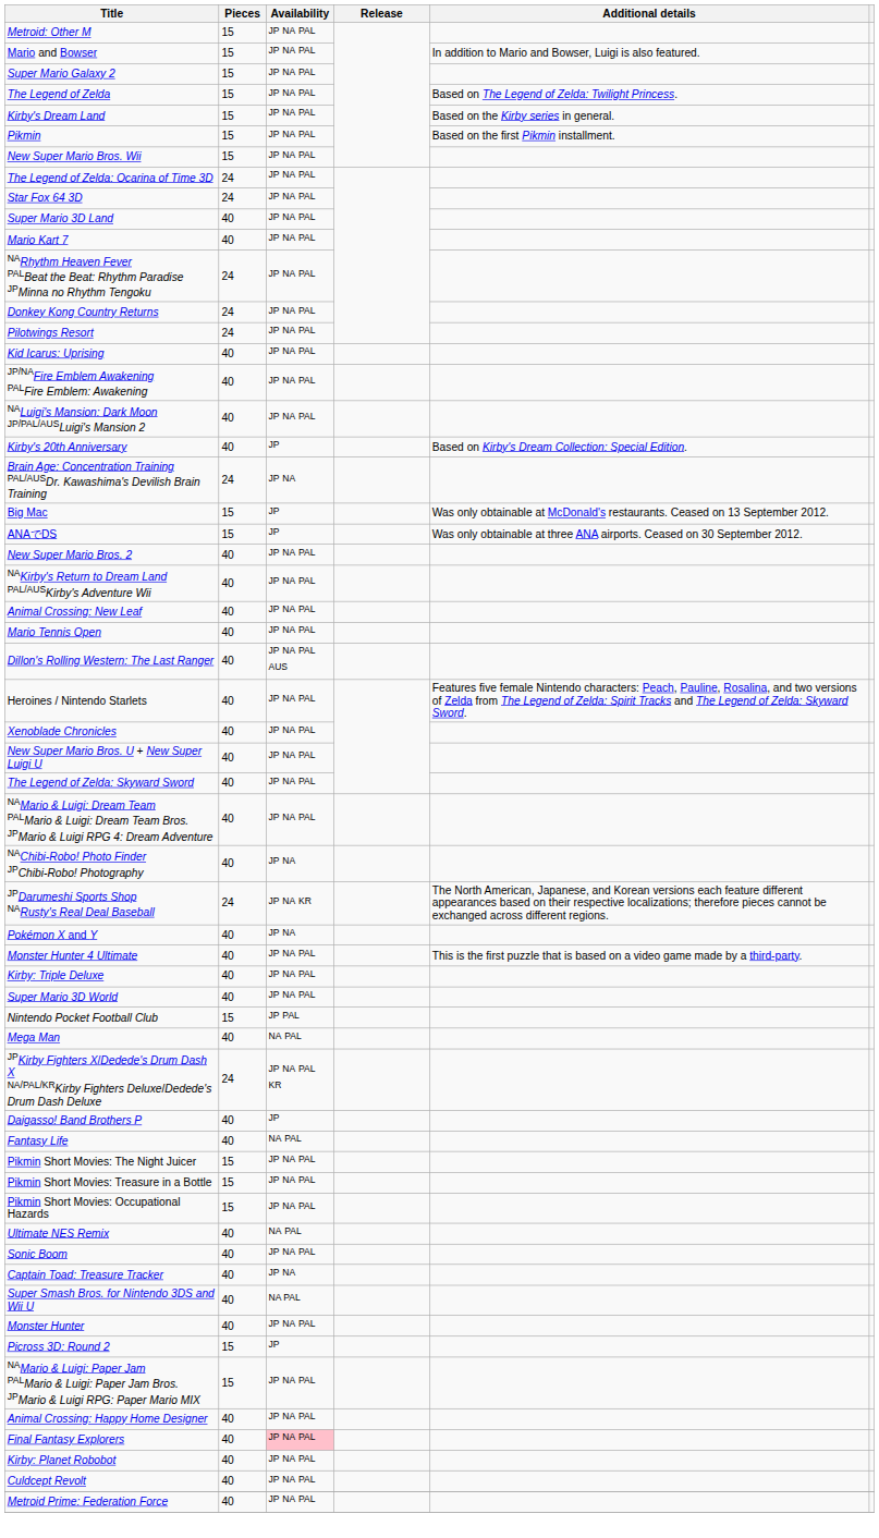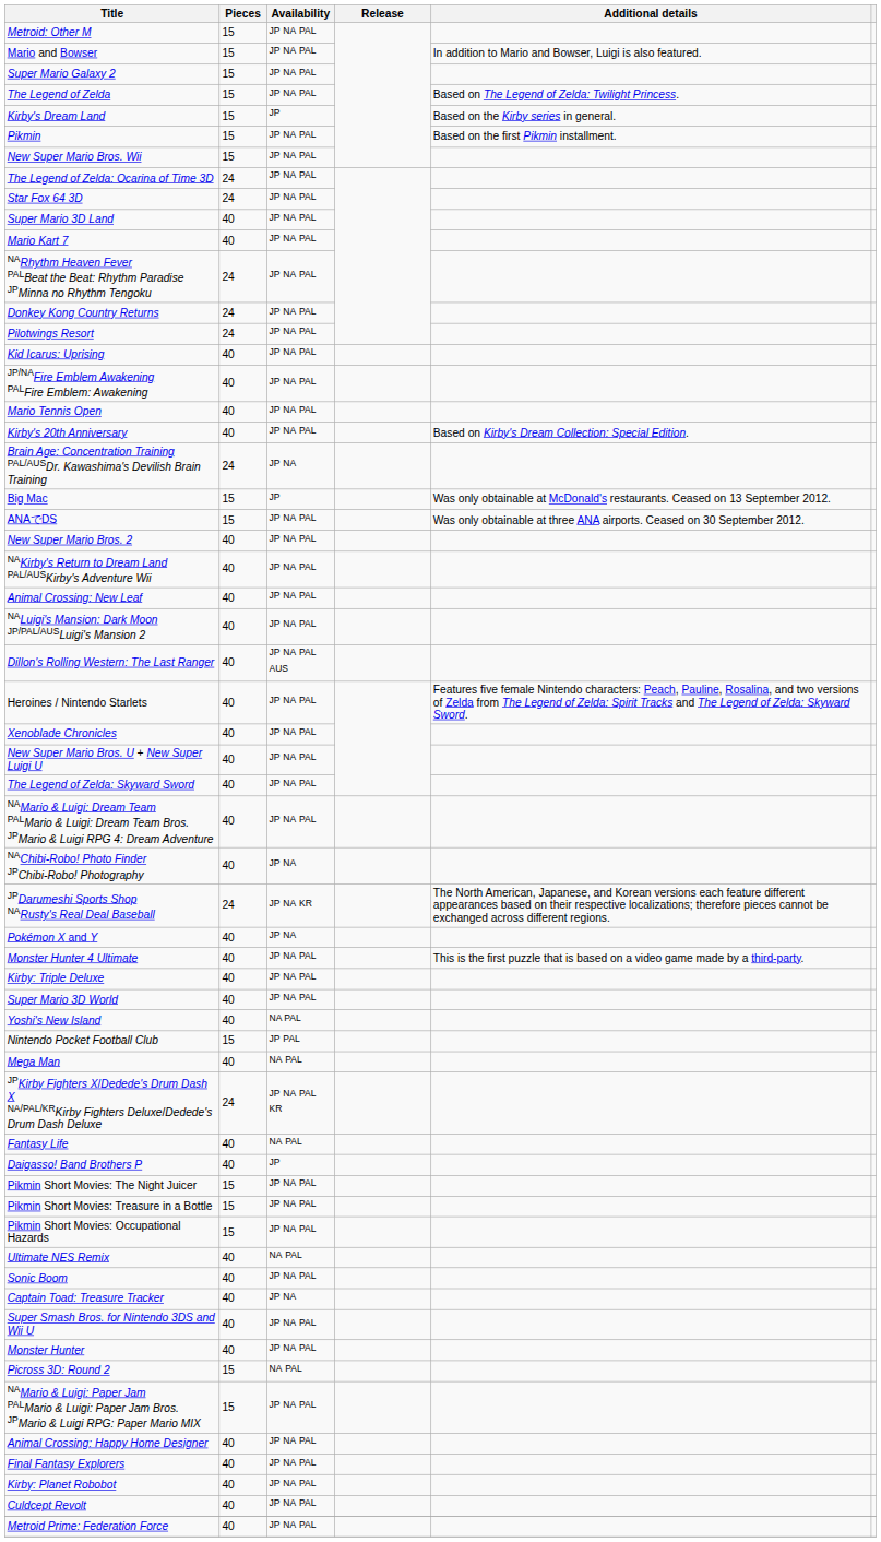 <table class="wikitable">
 <tr>
 <th style="width:300px;">Title</th>
 <th style="width:60px;">Pieces</th>
 <th style="width:90px;">Availability</th>
 <th style="width:130px;">Release</th>
 <th>Additional details</th>
 <th></th>
 </tr>
 <tr>
 <td><em><a href='#'>Metroid: Other M</a></em></td>
 <td>15</td>
 <td><sup>JP</sup> <sup>NA</sup> <sup>PAL</sup></td>
 <td rowspan="7"></td>
 <td></td>
 <td></td>
 </tr>
 <tr>
 <td><a href='#'>Mario</a> and <a href='#'>Bowser</a></td>
 <td>15</td>
 <td><sup>JP</sup> <sup>NA</sup> <sup>PAL</sup></td>
 <td>In addition to Mario and Bowser, Luigi is also featured.</td>
 <td></td>
 </tr>
 <tr>
 <td><em><a href='#'>Super Mario Galaxy 2</a></em></td>
 <td>15</td>
 <td><sup>JP</sup> <sup>NA</sup> <sup>PAL</sup></td>
 <td></td>
 <td></td>
 </tr>
 <tr>
 <td><em><a href='#'>The Legend of Zelda</a></em></td>
 <td>15</td>
 <td><sup>JP</sup> <sup>NA</sup> <sup>PAL</sup></td>
 <td>Based on <em><a href='#'>The Legend of Zelda: Twilight Princess</a></em>.</td>
 <td></td>
 </tr>
 <tr>
 <td><em><a href='#'>Kirby's Dream Land</a></em></td>
 <td>15</td>
-<td><sup>JP</sup> <sup>NA</sup> <sup>PAL</sup></td>
+<td><sup>JP</sup></td>
 <td>Based on the <em><a href='#'>Kirby series</a></em> in general.</td>
 <td></td>
 </tr>
 <tr>
 <td><em><a href='#'>Pikmin</a></em></td>
 <td>15</td>
 <td><sup>JP</sup> <sup>NA</sup> <sup>PAL</sup></td>
 <td>Based on the first <em><a href='#'>Pikmin</a></em> installment.</td>
 <td></td>
 </tr>
 <tr>
 <td><em><a href='#'>New Super Mario Bros. Wii</a></em></td>
 <td>15</td>
 <td><sup>JP</sup> <sup>NA</sup> <sup>PAL</sup></td>
 <td></td>
 <td></td>
 </tr>
 <tr>
 <td><em><a href='#'>The Legend of Zelda: Ocarina of Time 3D</a></em></td>
 <td>24</td>
 <td><sup>JP</sup> <sup>NA</sup> <sup>PAL</sup></td>
 <td rowspan="7"></td>
 <td></td>
 <td></td>
 </tr>
 <tr>
 <td><em><a href='#'>Star Fox 64 3D</a></em></td>
 <td>24</td>
 <td><sup>JP</sup> <sup>NA</sup> <sup>PAL</sup></td>
 <td></td>
 <td></td>
 </tr>
 <tr>
 <td><em><a href='#'>Super Mario 3D Land</a></em></td>
 <td>40</td>
 <td><sup>JP</sup> <sup>NA</sup> <sup>PAL</sup></td>
 <td></td>
 <td></td>
 </tr>
 <tr>
 <td><em><a href='#'>Mario Kart 7</a></em></td>
 <td>40</td>
 <td><sup>JP</sup> <sup>NA</sup> <sup>PAL</sup></td>
 <td></td>
 <td></td>
 </tr>
 <tr>
 <td><sup>NA</sup><em><a href='#'>Rhythm Heaven Fever</a></em><br><sup>PAL</sup><em>Beat the Beat: Rhythm Paradise</em><br><sup>JP</sup><em>Minna no Rhythm Tengoku</em></td>
 <td>24</td>
 <td><sup>JP</sup> <sup>NA</sup> <sup>PAL</sup></td>
 <td></td>
 <td></td>
 </tr>
 <tr>
 <td><em><a href='#'>Donkey Kong Country Returns</a></em></td>
 <td>24</td>
 <td><sup>JP</sup> <sup>NA</sup> <sup>PAL</sup></td>
 <td></td>
 <td></td>
 </tr>
 <tr>
 <td><em><a href='#'>Pilotwings Resort</a></em></td>
 <td>24</td>
 <td><sup>JP</sup> <sup>NA</sup> <sup>PAL</sup></td>
 <td></td>
 <td></td>
 </tr>
 <tr>
 <td><em><a href='#'>Kid Icarus: Uprising</a></em></td>
 <td>40</td>
 <td><sup>JP</sup> <sup>NA</sup> <sup>PAL</sup></td>
 <td></td>
 <td></td>
 <td></td>
 </tr>
 <tr>
 <td><sup>JP/NA</sup><em><a href='#'>Fire Emblem Awakening</a></em><br><sup>PAL</sup><em>Fire Emblem: Awakening</em></td>
 <td>40</td>
 <td><sup>JP</sup> <sup>NA</sup> <sup>PAL</sup></td>
 <td></td>
 <td></td>
 <td></td>
 </tr>
 <tr>
-<td><sup>NA</sup><em><a href='#'>Luigi's Mansion: Dark Moon</a></em><br><sup>JP/PAL/AUS</sup><em>Luigi's Mansion 2</em></td>
+<td><em><a href='#'>Mario Tennis Open</a></em></td>
 <td>40</td>
 <td><sup>JP</sup> <sup>NA</sup> <sup>PAL</sup></td>
 <td></td>
 <td></td>
 <td></td>
 </tr>
 <tr>
 <td><em><a href='#'>Kirby's 20th Anniversary</a></em></td>
 <td>40</td>
-<td><sup>JP</sup></td>
+<td><sup>JP</sup> <sup>NA</sup> <sup>PAL</sup></td>
 <td></td>
 <td>Based on <em><a href='#'>Kirby's Dream Collection: Special Edition</a></em>.</td>
 <td></td>
 </tr>
 <tr>
 <td><em><a href='#'>Brain Age: Concentration Training</a></em><br><sup>PAL/AUS</sup><em>Dr. Kawashima's Devilish Brain Training</em></td>
 <td>24</td>
 <td><sup>JP</sup> <sup>NA</sup></td>
 <td></td>
 <td></td>
 <td></td>
 </tr>
 <tr>
 <td><a href='#'>Big Mac</a></td>
 <td>15</td>
 <td><sup>JP</sup></td>
 <td></td>
 <td>Was only obtainable at <a href='#'>McDonald's</a> restaurants. Ceased on 13 September 2012.</td>
 <td></td>
 </tr>
 <tr>
 <td><a href='#'>ANAでDS</a></td>
 <td>15</td>
-<td><sup>JP</sup></td>
+<td><sup>JP</sup> <sup>NA</sup> <sup>PAL</sup></td>
 <td></td>
 <td>Was only obtainable at three <a href='#'>ANA</a> airports. Ceased on 30 September 2012.</td>
 <td></td>
 </tr>
 <tr>
 <td><em><a href='#'>New Super Mario Bros. 2</a></em></td>
 <td>40</td>
 <td><sup>JP</sup> <sup>NA</sup> <sup>PAL</sup></td>
 <td></td>
 <td></td>
 <td></td>
 </tr>
 <tr>
 <td><sup>NA</sup><em><a href='#'>Kirby's Return to Dream Land</a></em><br><sup>PAL/AUS</sup><em>Kirby's Adventure Wii</em></td>
 <td>40</td>
 <td><sup>JP</sup> <sup>NA</sup> <sup>PAL</sup></td>
 <td></td>
 <td></td>
 <td></td>
 </tr>
 <tr>
 <td><em><a href='#'>Animal Crossing: New Leaf</a></em></td>
 <td>40</td>
 <td><sup>JP</sup> <sup>NA</sup> <sup>PAL</sup></td>
 <td></td>
 <td></td>
 <td></td>
 </tr>
 <tr>
-<td><em><a href='#'>Mario Tennis Open</a></em></td>
+<td><sup>NA</sup><em><a href='#'>Luigi's Mansion: Dark Moon</a></em><br><sup>JP/PAL/AUS</sup><em>Luigi's Mansion 2</em></td>
 <td>40</td>
 <td><sup>JP</sup> <sup>NA</sup> <sup>PAL</sup></td>
 <td></td>
 <td></td>
 <td></td>
 </tr>
 <tr>
 <td><em><a href='#'>Dillon's Rolling Western: The Last Ranger</a></em></td>
 <td>40</td>
 <td><sup>JP</sup> <sup>NA</sup> <sup>PAL</sup> <sup>AUS</sup></td>
 <td></td>
 <td></td>
 <td></td>
 </tr>
 <tr>
 <td>Heroines / Nintendo Starlets</td>
 <td>40</td>
 <td><sup>JP</sup> <sup>NA</sup> <sup>PAL</sup></td>
 <td rowspan="4"></td>
 <td>Features five female Nintendo characters: <a href='#'>Peach</a>, <a href='#'>Pauline</a>, <a href='#'>Rosalina</a>, and two versions of <a href='#'>Zelda</a> from <em><a href='#'>The Legend of Zelda: Spirit Tracks</a></em> and <em><a href='#'>The Legend of Zelda: Skyward Sword</a></em>.</td>
 <td></td>
 </tr>
 <tr>
 <td><em><a href='#'>Xenoblade Chronicles</a></em></td>
 <td>40</td>
 <td><sup>JP</sup> <sup>NA</sup> <sup>PAL</sup></td>
 <td></td>
 <td></td>
 </tr>
 <tr>
 <td><em><a href='#'>New Super Mario Bros. U</a></em> + <em><a href='#'>New Super Luigi U</a></em></td>
 <td>40</td>
 <td><sup>JP</sup> <sup>NA</sup> <sup>PAL</sup></td>
 <td></td>
 <td></td>
 </tr>
 <tr>
 <td><em><a href='#'>The Legend of Zelda: Skyward Sword</a></em></td>
 <td>40</td>
 <td><sup>JP</sup> <sup>NA</sup> <sup>PAL</sup></td>
 <td></td>
 <td></td>
 </tr>
 <tr>
 <td><sup>NA</sup><em><a href='#'>Mario & Luigi: Dream Team</a></em><br><sup>PAL</sup><em>Mario & Luigi: Dream Team Bros.</em><br><sup>JP</sup><em>Mario & Luigi RPG 4: Dream Adventure</em></td>
 <td>40</td>
 <td><sup>JP</sup> <sup>NA</sup> <sup>PAL</sup></td>
 <td></td>
 <td></td>
 <td></td>
 </tr>
 <tr>
 <td><sup>NA</sup><em><a href='#'>Chibi-Robo! Photo Finder</a></em><br><sup>JP</sup><em>Chibi-Robo! Photography</em></td>
 <td>40</td>
 <td><sup>JP</sup> <sup>NA</sup></td>
 <td></td>
 <td></td>
 <td></td>
 </tr>
 <tr>
 <td><sup>JP</sup><em><a href='#'>Darumeshi Sports Shop</a></em><br><sup>NA</sup><em><a href='#'>Rusty's Real Deal Baseball</a></em></td>
 <td>24</td>
 <td><sup>JP</sup> <sup>NA</sup> <sup>KR</sup></td>
 <td></td>
 <td>The North American, Japanese, and Korean versions each feature different appearances based on their respective localizations; therefore pieces cannot be exchanged across different regions.</td>
 <td></td>
 </tr>
 <tr>
 <td><a href='#'><em>Pokémon X</em> and <em>Y</em></a></td>
 <td>40</td>
 <td><sup>JP</sup> <sup>NA</sup></td>
 <td></td>
 <td></td>
 <td></td>
 </tr>
 <tr>
 <td><em><a href='#'>Monster Hunter 4 Ultimate</a></em></td>
 <td>40</td>
 <td><sup>JP</sup> <sup>NA</sup> <sup>PAL</sup></td>
 <td></td>
 <td>This is the first puzzle that is based on a video game made by a <a href='#'>third-party</a>.</td>
 <td></td>
 </tr>
 <tr>
 <td><em><a href='#'>Kirby: Triple Deluxe</a></em></td>
 <td>40</td>
 <td><sup>JP</sup> <sup>NA</sup> <sup>PAL</sup></td>
 <td></td>
 <td></td>
 <td></td>
 </tr>
 <tr>
 <td><em><a href='#'>Super Mario 3D World</a></em></td>
 <td>40</td>
 <td><sup>JP</sup> <sup>NA</sup> <sup>PAL</sup></td>
 <td></td>
 <td></td>
 <td></td>
 </tr>
 <tr>
+<td><em><a href='#'>Yoshi's New Island</a></em></td>
+<td>40</td>
+<td><sup>NA PAL</sup></td>
+<td></td>
+<td></td>
+<td></td>
+</tr>
+<tr>
 <td><em>Nintendo Pocket Football Club</em></td>
 <td>15</td>
 <td><sup>JP</sup> <sup>PAL</sup></td>
 <td></td>
 <td></td>
 <td></td>
 </tr>
 <tr>
 <td><em><a href='#'>Mega Man</a></em></td>
 <td>40</td>
 <td><sup>NA</sup> <sup>PAL</sup></td>
 <td></td>
 <td></td>
 <td></td>
 </tr>
 <tr>
 <td><sup>JP</sup><a href='#'><em>Kirby Fighters X</em>/<em>Dedede's Drum Dash X</em></a><br><sup>NA/PAL/KR</sup><em>Kirby Fighters Deluxe</em>/<em>Dedede's Drum Dash Deluxe</em></td>
 <td>24</td>
 <td><sup>JP</sup> <sup>NA</sup> <sup>PAL</sup> <sup>KR</sup></td>
 <td></td>
 <td></td>
 <td></td>
 </tr>
 <tr>
-<td><em><a href='#'>Daigasso! Band Brothers P</a></em></td>
+<td><em><a href='#'>Fantasy Life</a></em></td>
 <td>40</td>
-<td><sup>JP</sup></td>
+<td><sup>NA</sup> <sup>PAL</sup></td>
 <td></td>
 <td></td>
 <td></td>
 </tr>
 <tr>
-<td><em><a href='#'>Fantasy Life</a></em></td>
+<td><em><a href='#'>Daigasso! Band Brothers P</a></em></td>
 <td>40</td>
-<td><sup>NA</sup> <sup>PAL</sup></td>
+<td><sup>JP</sup></td>
 <td></td>
 <td></td>
 <td></td>
 </tr>
 <tr>
 <td><a href='#'>Pikmin</a> Short Movies: The Night Juicer</td>
 <td>15</td>
 <td><sup>JP</sup> <sup>NA</sup> <sup>PAL</sup></td>
 <td></td>
 <td></td>
 <td></td>
 </tr>
 <tr>
 <td><a href='#'>Pikmin</a> Short Movies: Treasure in a Bottle</td>
 <td>15</td>
 <td><sup>JP</sup> <sup>NA</sup> <sup>PAL</sup></td>
 <td></td>
 <td></td>
 <td></td>
 </tr>
 <tr>
 <td><a href='#'>Pikmin</a> Short Movies: Occupational Hazards</td>
 <td>15</td>
 <td><sup>JP</sup> <sup>NA</sup> <sup>PAL</sup></td>
 <td></td>
 <td></td>
 <td></td>
 </tr>
 <tr>
 <td><em><a href='#'>Ultimate NES Remix</a></em></td>
 <td>40</td>
 <td><sup>NA</sup> <sup>PAL</sup></td>
 <td></td>
 <td></td>
 <td></td>
 </tr>
 <tr>
 <td><em><a href='#'>Sonic Boom</a></em></td>
 <td>40</td>
 <td><sup>JP</sup> <sup>NA</sup> <sup>PAL</sup></td>
 <td></td>
 <td></td>
 <td></td>
 </tr>
 <tr>
 <td><em><a href='#'>Captain Toad: Treasure Tracker</a></em></td>
 <td>40</td>
 <td><sup>JP</sup> <sup>NA</sup></td>
 <td></td>
 <td></td>
 <td></td>
 </tr>
 <tr>
 <td><em><a href='#'>Super Smash Bros. for Nintendo 3DS and Wii U</a></em></td>
 <td>40</td>
-<td><sup>NA PAL</sup></td>
+<td><sup>JP</sup> <sup>NA</sup> <sup>PAL</sup></td>
 <td></td>
 <td></td>
 <td></td>
 </tr>
 <tr>
 <td><em><a href='#'>Monster Hunter</a></em></td>
 <td>40</td>
 <td><sup>JP</sup> <sup>NA</sup> <sup>PAL</sup></td>
 <td></td>
 <td></td>
 <td></td>
 </tr>
 <tr>
 <td><em><a href='#'>Picross 3D: Round 2</a></em></td>
 <td>15</td>
-<td><sup>JP</sup></td>
+<td><sup>NA</sup> <sup>PAL</sup></td>
 <td></td>
 <td></td>
 <td></td>
 </tr>
 <tr>
 <td><sup>NA</sup><em><a href='#'>Mario & Luigi: Paper Jam</a></em><br><sup>PAL</sup><em>Mario & Luigi: Paper Jam Bros.</em><br><sup>JP</sup><em>Mario & Luigi RPG: Paper Mario MIX</em></td>
 <td>15</td>
 <td><sup>JP</sup> <sup>NA</sup> <sup>PAL</sup></td>
 <td></td>
 <td></td>
 <td></td>
 </tr>
 <tr>
 <td><em><a href='#'>Animal Crossing: Happy Home Designer</a></em></td>
 <td>40</td>
 <td><sup>JP</sup> <sup>NA</sup> <sup>PAL</sup></td>
 <td></td>
 <td></td>
 <td></td>
 </tr>
 <tr>
 <td><em><a href='#'>Final Fantasy Explorers</a></em></td>
 <td>40</td>
-<td style="background: pink;"><sup>JP</sup> <sup>NA</sup> <sup>PAL</sup></td>
+<td><sup>JP</sup> <sup>NA</sup> <sup>PAL</sup></td>
 <td></td>
 <td></td>
 <td></td>
 </tr>
 <tr>
 <td><em><a href='#'>Kirby: Planet Robobot</a></em></td>
 <td>40</td>
 <td><sup>JP</sup> <sup>NA</sup> <sup>PAL</sup></td>
 <td></td>
 <td></td>
 <td></td>
 </tr>
 <tr>
 <td><em><a href='#'>Culdcept Revolt</a></em></td>
 <td>40</td>
 <td><sup>JP</sup> <sup>NA</sup> <sup>PAL</sup></td>
 <td></td>
 <td></td>
 <td></td>
 </tr>
 <tr>
 </tr>
 <tr>
 <td><em><a href='#'>Metroid Prime: Federation Force</a></em></td>
 <td>40</td>
 <td><sup>JP</sup> <sup>NA</sup> <sup>PAL</sup></td>
 <td></td>
 <td></td>
 <td></td>
 </tr>
 <tr>
 </tr>
 </table>
